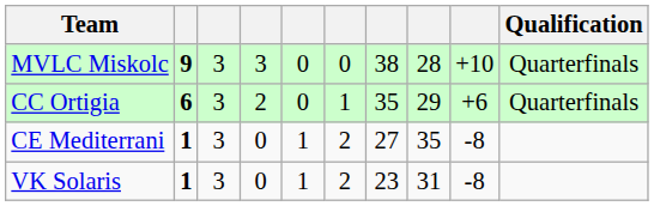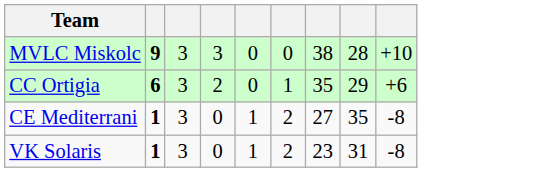 <table class="wikitable" style="text-align:center;">
 <tr>
 <th>Team</th>
 <th></th>
 <th width=20></th>
 <th width=20></th>
 <th width=20></th>
 <th width=20></th>
 <th width=20></th>
 <th width=20></th>
 <th width=20></th>
-<th>Qualification</th>
 </tr>
 <tr style="background-color:#ccffcc;">
 <td style="text-align:left;"> <a href='#'>MVLC Miskolc</a></td>
 <td><strong>9</strong></td>
 <td>3</td>
 <td>3</td>
 <td>0</td>
 <td>0</td>
 <td>38</td>
 <td>28</td>
 <td>+10</td>
-<td>Quarterfinals</td>
 </tr>
 <tr style="background-color:#ccffcc;">
 <td style="text-align:left;"> <a href='#'>CC Ortigia</a></td>
 <td><strong>6</strong></td>
 <td>3</td>
 <td>2</td>
 <td>0</td>
 <td>1</td>
 <td>35</td>
 <td>29</td>
 <td>+6</td>
-<td>Quarterfinals</td>
 </tr>
 <tr>
 <td style="text-align:left;"> <a href='#'>CE Mediterrani</a></td>
 <td><strong>1</strong></td>
 <td>3</td>
 <td>0</td>
 <td>1</td>
 <td>2</td>
 <td>27</td>
 <td>35</td>
 <td>-8</td>
-<td></td>
 </tr>
 <tr>
 <td style="text-align:left;"> <a href='#'>VK Solaris</a></td>
 <td><strong>1</strong></td>
 <td>3</td>
 <td>0</td>
 <td>1</td>
 <td>2</td>
 <td>23</td>
 <td>31</td>
 <td>-8</td>
-<td></td>
 </tr>
 </table>
